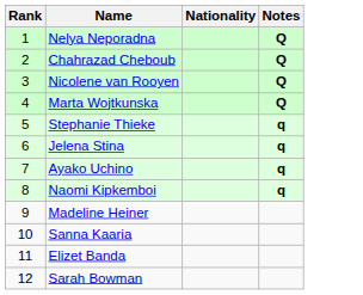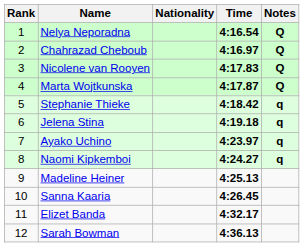 <table class="wikitable sortable" style="text-align:center">
 <tr>
 <th>Rank</th>
 <th>Name</th>
 <th>Nationality</th>
+<th>Time</th>
 <th>Notes</th>
 </tr>
 <tr bgcolor=ccffcc>
 <td>1</td>
 <td align=left><a href='#'>Nelya Neporadna</a></td>
 <td align=left></td>
+<td><strong>4:16.54</strong></td>
 <td><strong>Q</strong></td>
 </tr>
 <tr bgcolor=ccffcc>
 <td>2</td>
 <td align=left><a href='#'>Chahrazad Cheboub</a></td>
 <td align=left></td>
+<td><strong>4:16.97</strong></td>
 <td><strong>Q</strong></td>
 </tr>
 <tr bgcolor=ccffcc>
 <td>3</td>
 <td align=left><a href='#'>Nicolene van Rooyen</a></td>
 <td align=left></td>
+<td><strong>4:17.83</strong></td>
 <td><strong>Q</strong></td>
 </tr>
 <tr bgcolor=ccffcc>
 <td>4</td>
 <td align=left><a href='#'>Marta Wojtkunska</a></td>
 <td align=left></td>
+<td><strong>4:17.87</strong></td>
 <td><strong>Q</strong></td>
 </tr>
 <tr bgcolor=ddffdd>
 <td>5</td>
 <td align=left><a href='#'>Stephanie Thieke</a></td>
 <td align=left></td>
+<td><strong>4:18.42</strong></td>
 <td><strong>q</strong></td>
 </tr>
 <tr bgcolor=ddffdd>
 <td>6</td>
 <td align=left><a href='#'>Jelena Stina</a></td>
 <td align=left></td>
+<td><strong>4:19.18</strong></td>
 <td><strong>q</strong></td>
 </tr>
 <tr bgcolor=ddffdd>
 <td>7</td>
 <td align=left><a href='#'>Ayako Uchino</a></td>
 <td align=left></td>
+<td><strong>4:23.97</strong></td>
 <td><strong>q</strong></td>
 </tr>
 <tr bgcolor=ddffdd>
 <td>8</td>
 <td align=left><a href='#'>Naomi Kipkemboi</a></td>
 <td align=left></td>
+<td><strong>4:24.27</strong></td>
 <td><strong>q</strong></td>
 </tr>
 <tr>
 <td>9</td>
 <td align=left><a href='#'>Madeline Heiner</a></td>
 <td align=left></td>
+<td><strong>4:25.13</strong></td>
 <td></td>
 </tr>
 <tr>
 <td>10</td>
 <td align=left><a href='#'>Sanna Kaaria</a></td>
 <td align=left></td>
+<td><strong>4:26.45</strong></td>
 <td></td>
 </tr>
 <tr>
 <td>11</td>
 <td align=left><a href='#'>Elizet Banda</a></td>
 <td align=left></td>
+<td><strong>4:32.17</strong></td>
 <td></td>
 </tr>
 <tr>
 <td>12</td>
 <td align=left><a href='#'>Sarah Bowman</a></td>
 <td align=left></td>
+<td><strong>4:36.13</strong></td>
 <td></td>
 </tr>
 </table>
